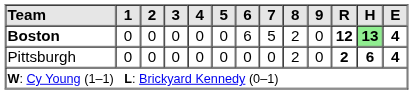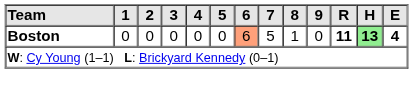 <table border=1 cellspacing=0 width=425 style="margin-left:3em;">
 <tr style="text-align:center; background-color:#e6e6e6;">
 <th align=left width=125>Team</th>
 <th width=25>1</th>
 <th width=25>2</th>
 <th width=25>3</th>
 <th width=25>4</th>
 <th width=25>5</th>
 <th width=25>6</th>
 <th width=25>7</th>
 <th width=25>8</th>
 <th width=25>9</th>
 <th width=25>R</th>
 <th width=25>H</th>
 <th width=25>E</th>
 </tr>
 <tr style="text-align:center;">
 <td align=left><strong>Boston</strong></td>
 <td>0</td>
 <td>0</td>
 <td>0</td>
 <td>0</td>
 <td>0</td>
-<td>6</td>
+<td style="background: lightsalmon;">6</td>
 <td>5</td>
-<td>2</td>
+<td>1</td>
 <td>0</td>
-<td><strong>12</strong></td>
+<td><strong>11</strong></td>
 <td style="background: lightgreen;"><strong>13</strong></td>
-<td><strong>4</strong></td>
-</tr>
-<tr style="text-align:center;">
-<td align=left>Pittsburgh</td>
-<td>0</td>
-<td>0</td>
-<td>0</td>
-<td>0</td>
-<td>0</td>
-<td>0</td>
-<td>0</td>
-<td>2</td>
-<td>0</td>
-<td><strong>2</strong></td>
-<td><strong>6</strong></td>
 <td><strong>4</strong></td>
 </tr>
 <tr style="text-align:left;">
 <td colspan=13><small><strong>W</strong>: <a href='#'>Cy Young</a> (1–1)   <strong>L</strong>: <a href='#'>Brickyard Kennedy</a> (0–1)  </small></td>
 </tr>
 </table>
